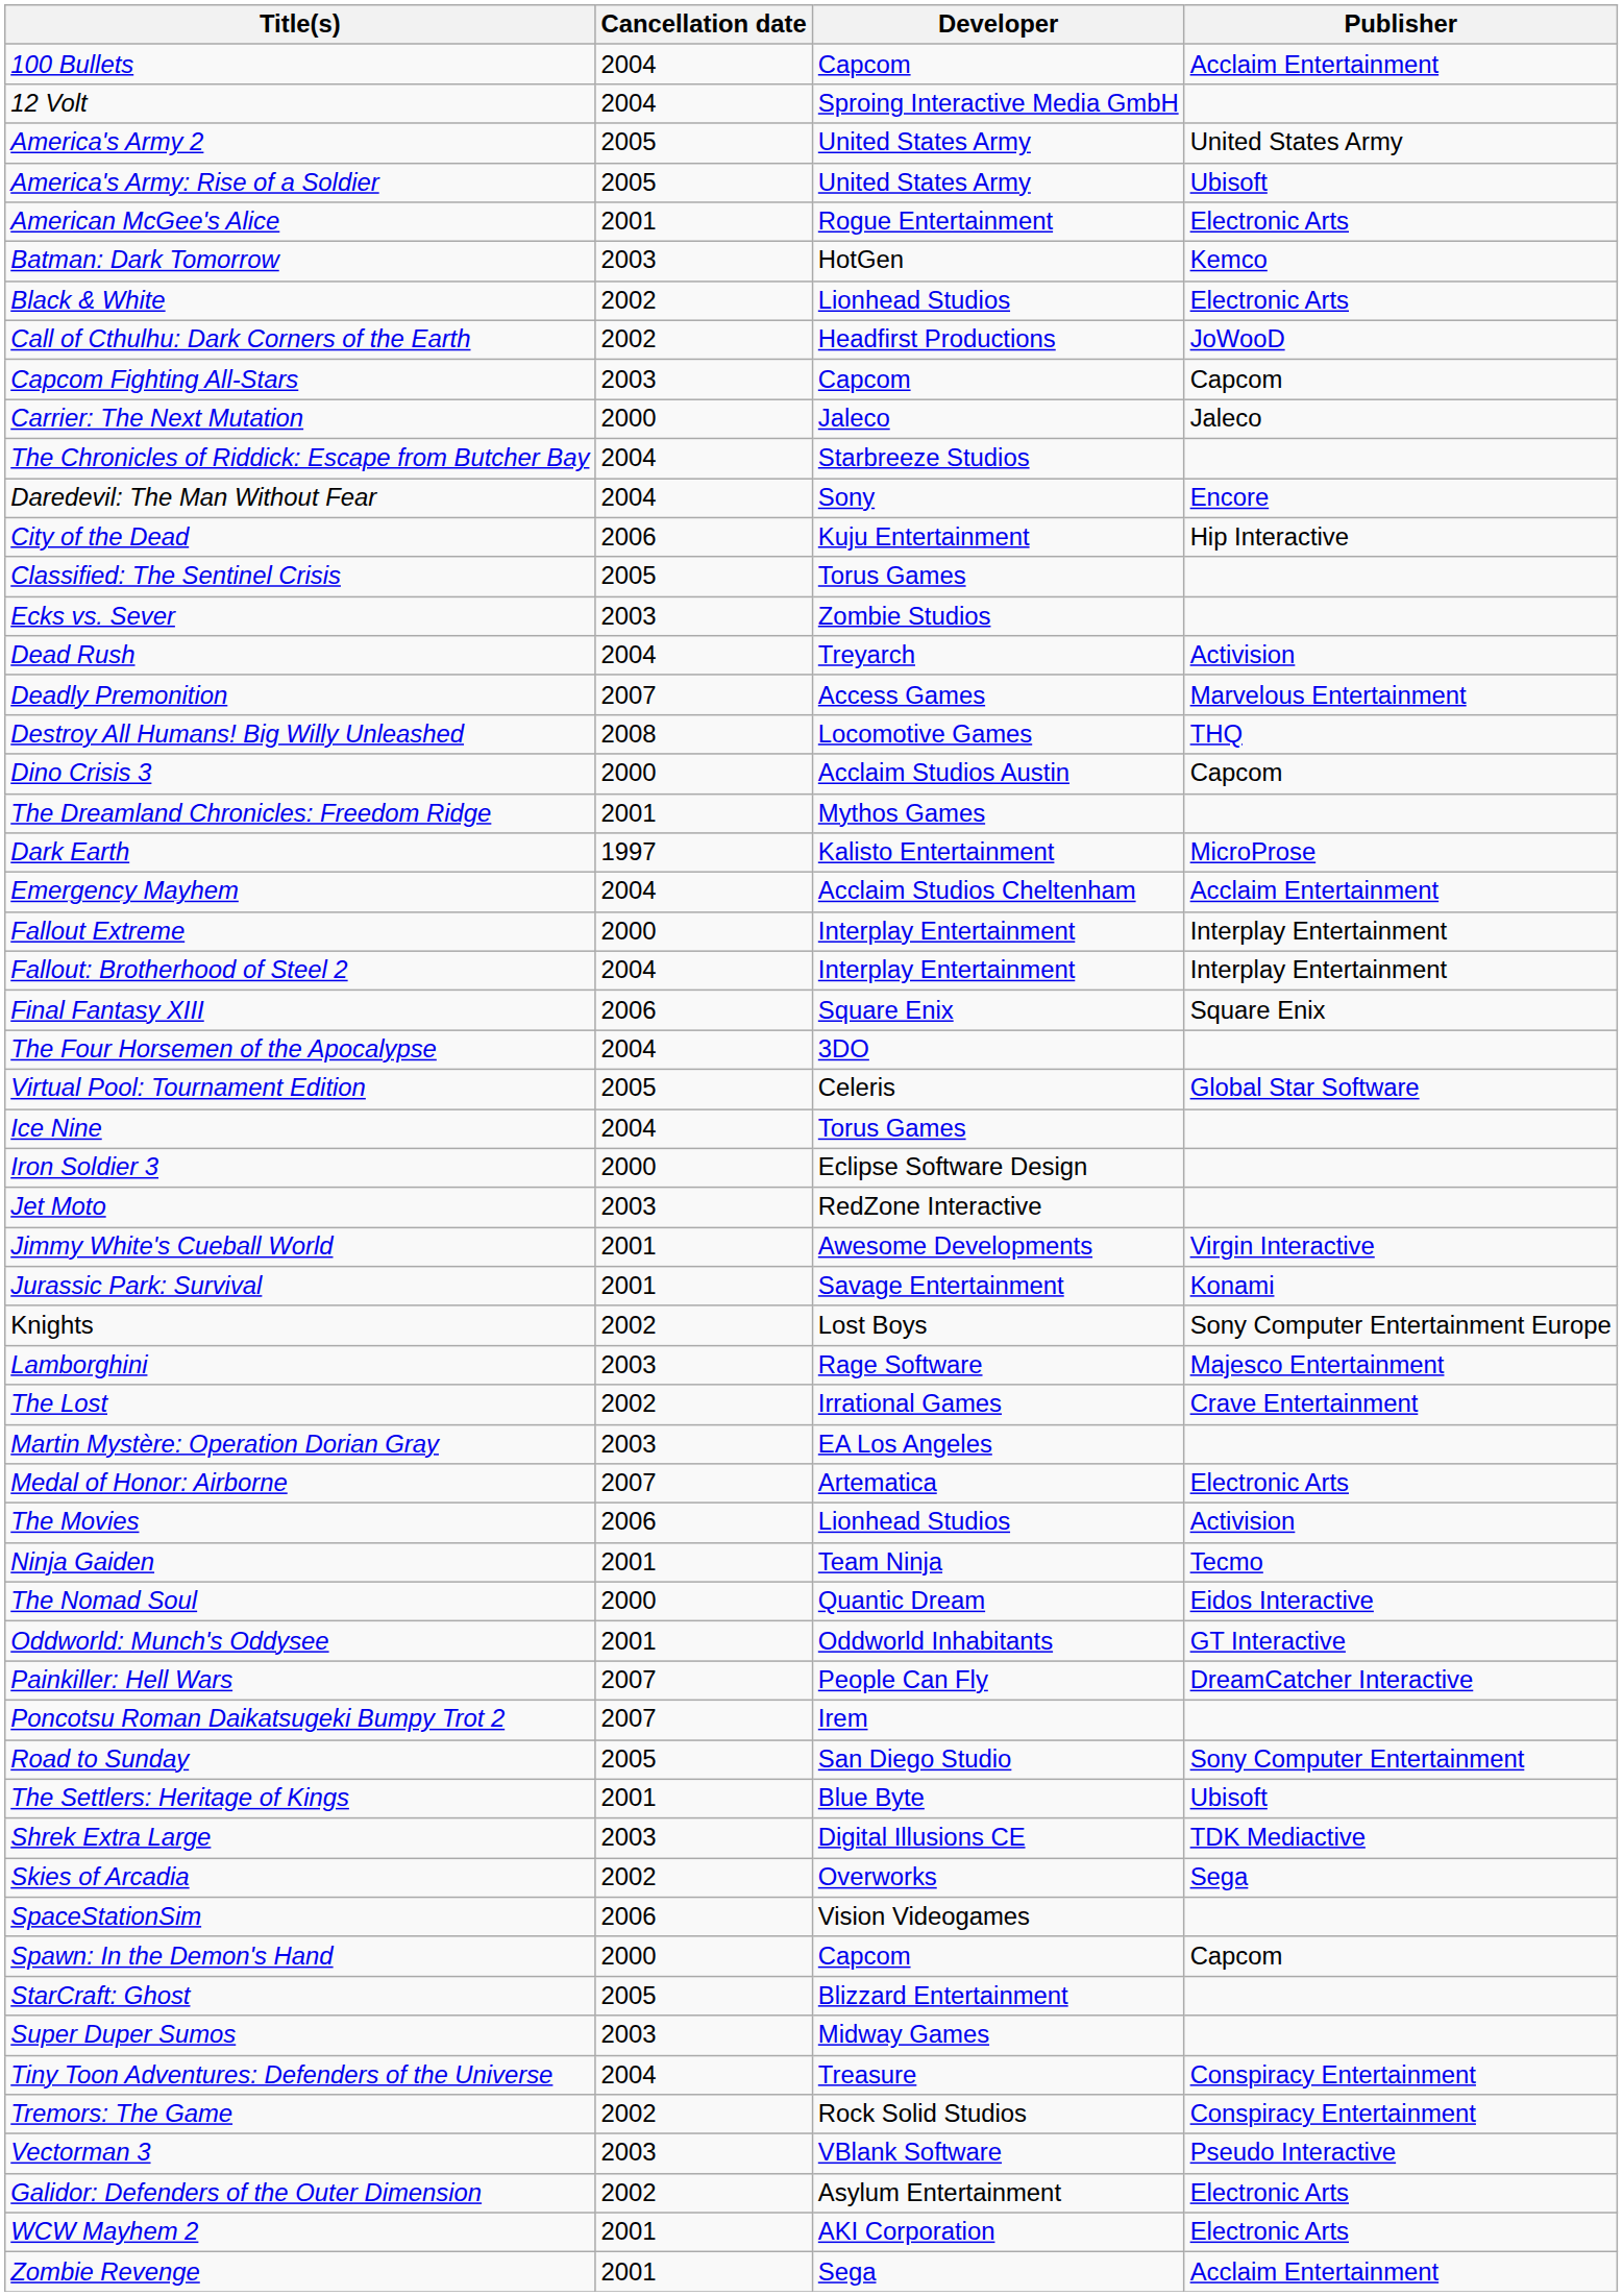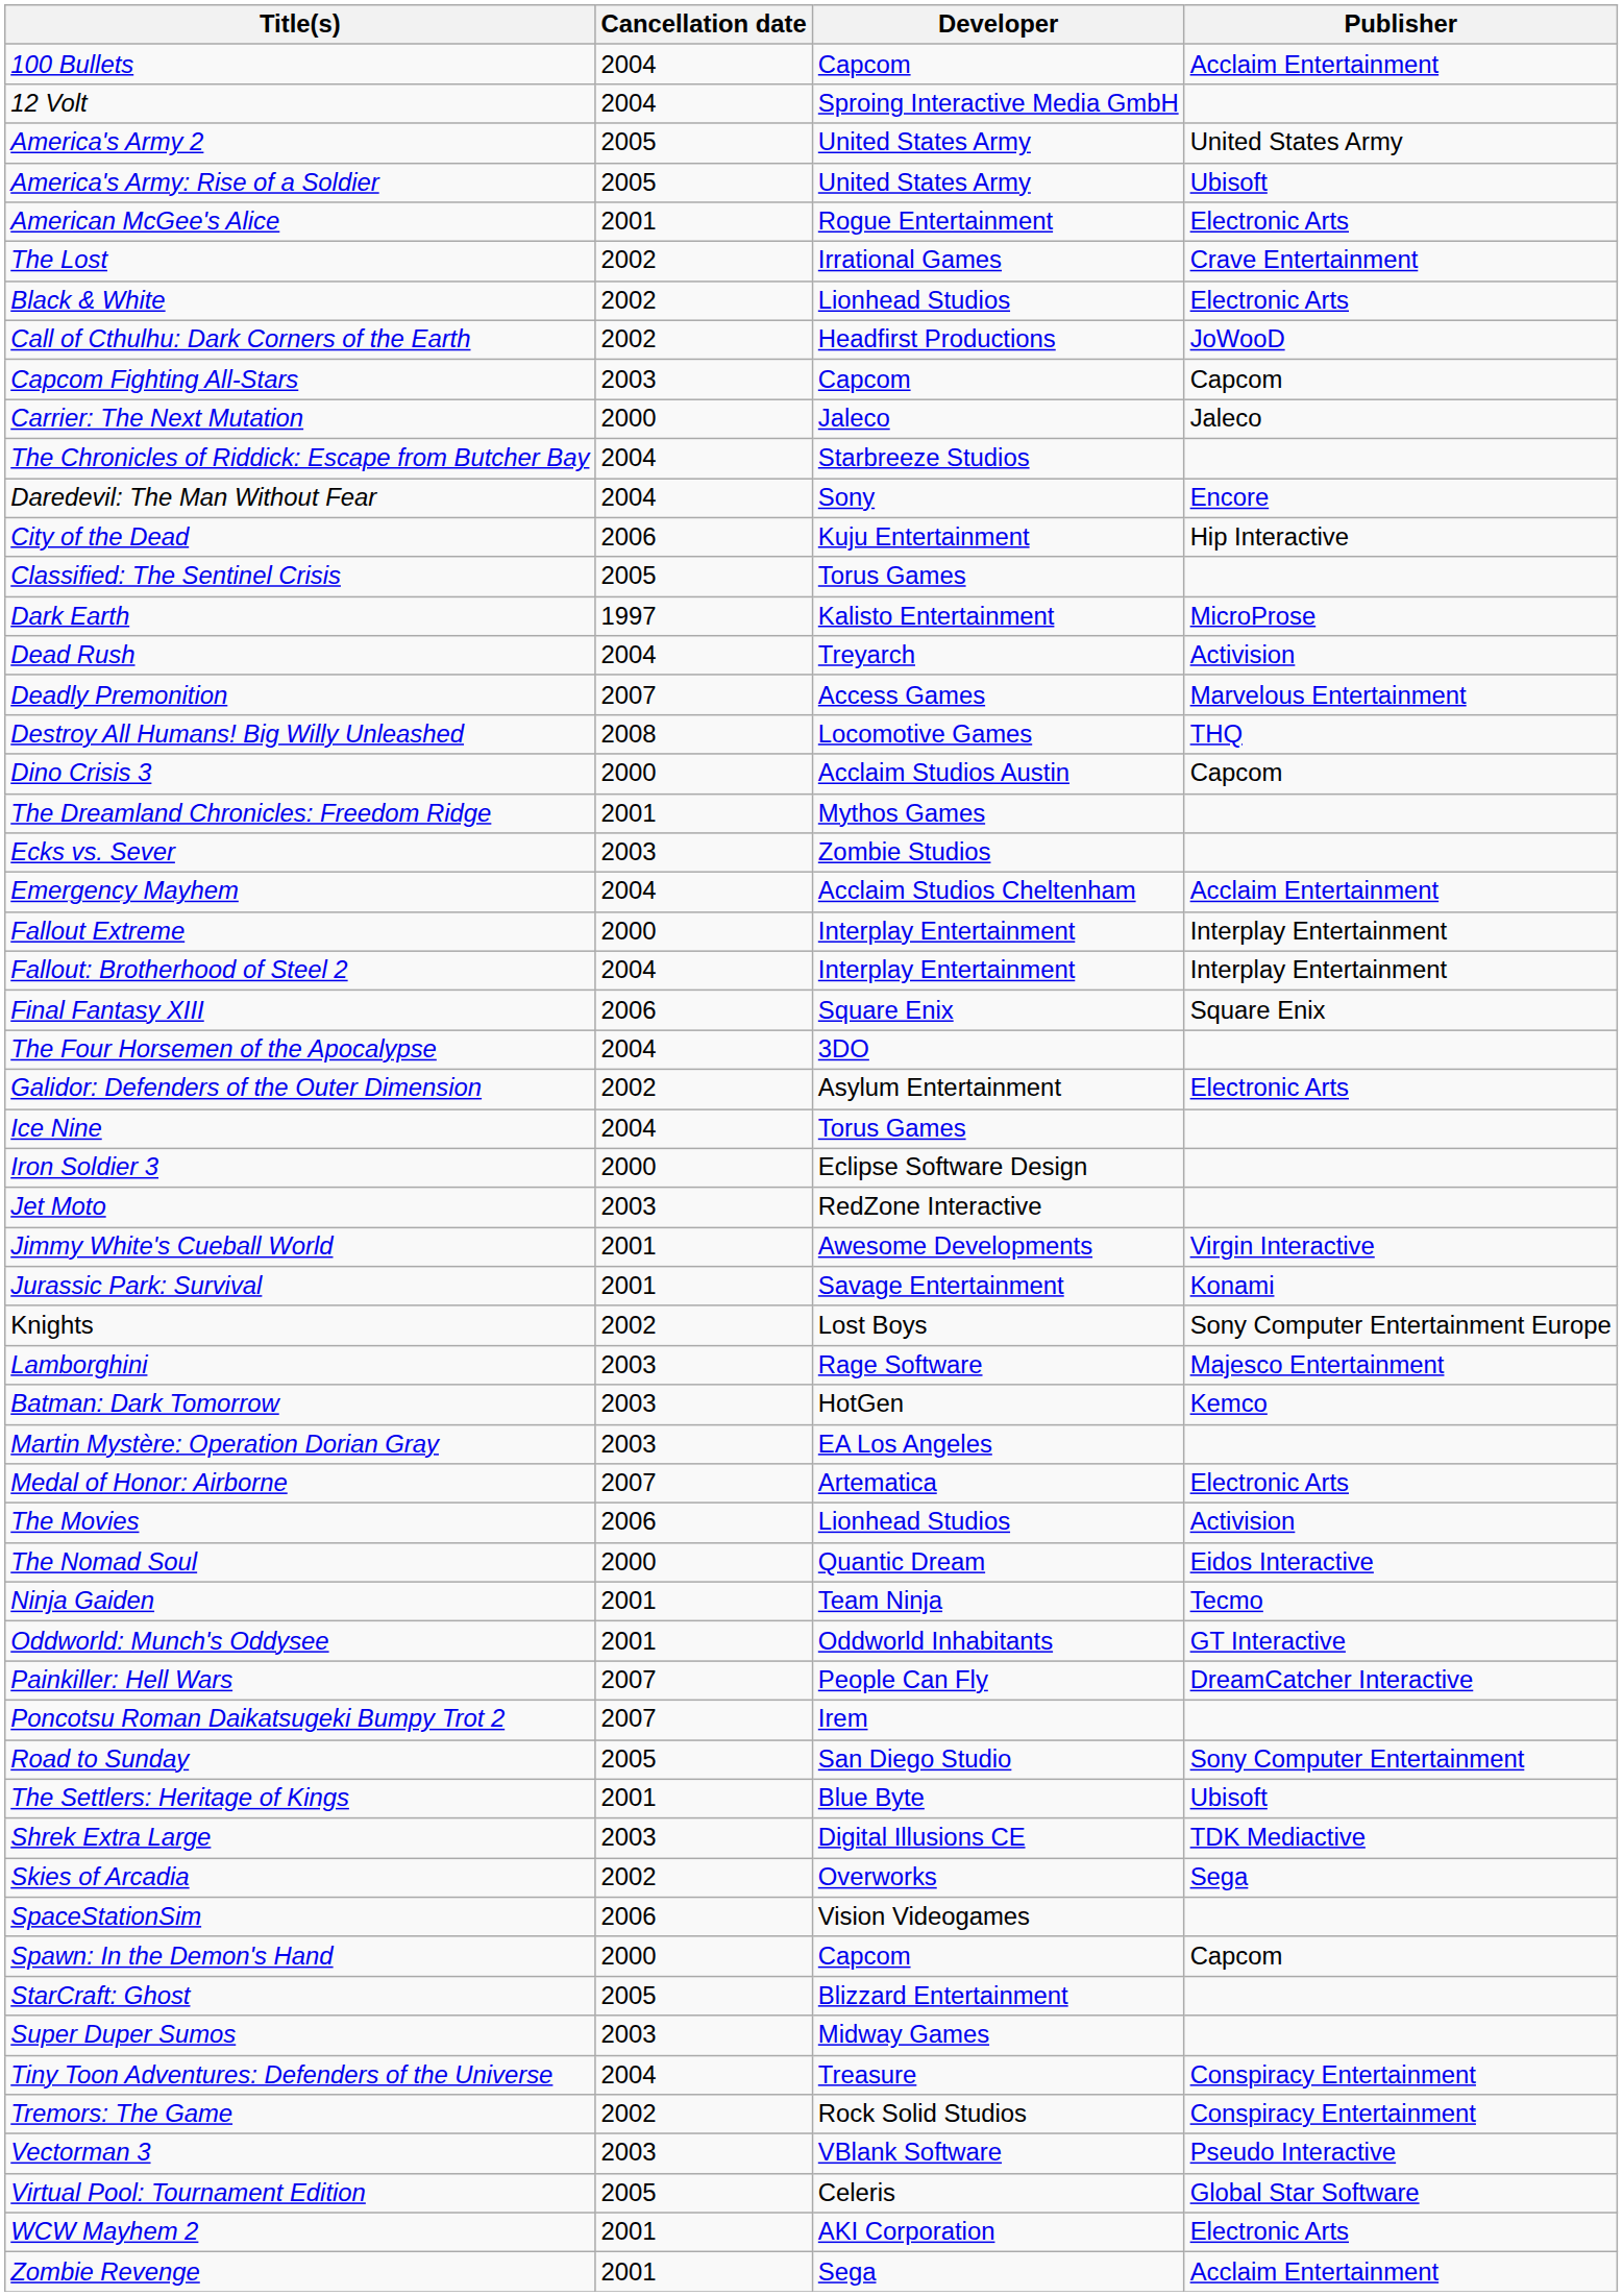 <table class="wikitable sortable">
 <tr>
 <th>Title(s)</th>
 <th>Cancellation date</th>
 <th>Developer</th>
 <th>Publisher</th>
 </tr>
 <tr>
 <td><em><a href='#'>100 Bullets</a></em></td>
 <td>2004</td>
 <td><a href='#'>Capcom</a></td>
 <td><a href='#'>Acclaim Entertainment</a></td>
 </tr>
 <tr>
 <td><em>12 Volt</em></td>
 <td>2004</td>
 <td><a href='#'>Sproing Interactive Media GmbH</a></td>
 <td></td>
 </tr>
 <tr>
 <td><em><a href='#'>America's Army 2</a></em></td>
 <td>2005</td>
 <td><a href='#'>United States Army</a></td>
 <td>United States Army</td>
 </tr>
 <tr>
 <td><em><a href='#'>America's Army: Rise of a Soldier</a></em></td>
 <td>2005</td>
 <td><a href='#'>United States Army</a></td>
 <td><a href='#'>Ubisoft</a></td>
 </tr>
 <tr>
 <td><em><a href='#'>American McGee's Alice</a></em></td>
 <td>2001</td>
 <td><a href='#'>Rogue Entertainment</a></td>
 <td><a href='#'>Electronic Arts</a></td>
 </tr>
 <tr>
-<td><em><a href='#'>Batman: Dark Tomorrow</a></em></td>
-<td>2003</td>
-<td>HotGen</td>
-<td><a href='#'>Kemco</a></td>
+<td><em><a href='#'>The Lost</a></em></td>
+<td>2002</td>
+<td><a href='#'>Irrational Games</a></td>
+<td><a href='#'>Crave Entertainment</a></td>
 </tr>
 <tr>
 <td><em><a href='#'>Black & White</a></em></td>
 <td>2002</td>
 <td><a href='#'>Lionhead Studios</a></td>
 <td><a href='#'>Electronic Arts</a></td>
 </tr>
 <tr>
 <td><em><a href='#'>Call of Cthulhu: Dark Corners of the Earth</a></em></td>
 <td>2002</td>
 <td><a href='#'>Headfirst Productions</a></td>
 <td><a href='#'>JoWooD</a></td>
 </tr>
 <tr>
 <td><em><a href='#'>Capcom Fighting All-Stars</a></em></td>
 <td>2003</td>
 <td><a href='#'>Capcom</a></td>
 <td>Capcom</td>
 </tr>
 <tr>
 <td><em><a href='#'>Carrier: The Next Mutation</a></em></td>
 <td>2000</td>
 <td><a href='#'>Jaleco</a></td>
 <td>Jaleco</td>
 </tr>
 <tr>
 <td><em><a href='#'>The Chronicles of Riddick: Escape from Butcher Bay</a></em></td>
 <td>2004</td>
 <td><a href='#'>Starbreeze Studios</a></td>
 <td></td>
 </tr>
 <tr>
 <td><em>Daredevil: The Man Without Fear</em></td>
 <td>2004</td>
 <td><a href='#'>Sony</a></td>
 <td><a href='#'>Encore</a></td>
 </tr>
 <tr>
 <td><em><a href='#'>City of the Dead</a></em></td>
 <td>2006</td>
 <td><a href='#'>Kuju Entertainment</a></td>
 <td>Hip Interactive</td>
 </tr>
 <tr>
 <td><em><a href='#'>Classified: The Sentinel Crisis</a></em></td>
 <td>2005</td>
 <td><a href='#'>Torus Games</a></td>
 <td></td>
 </tr>
 <tr>
-<td><em><a href='#'>Ecks vs. Sever</a></em></td>
-<td>2003</td>
-<td><a href='#'>Zombie Studios</a></td>
-<td></td>
+<td><em><a href='#'>Dark Earth</a></em></td>
+<td>1997</td>
+<td><a href='#'>Kalisto Entertainment</a></td>
+<td><a href='#'>MicroProse</a></td>
 </tr>
 <tr>
 <td><em><a href='#'>Dead Rush</a></em></td>
 <td>2004</td>
 <td><a href='#'>Treyarch</a></td>
 <td><a href='#'>Activision</a></td>
 </tr>
 <tr>
 <td><em><a href='#'>Deadly Premonition</a></em></td>
 <td>2007</td>
 <td><a href='#'>Access Games</a></td>
 <td><a href='#'>Marvelous Entertainment</a></td>
 </tr>
 <tr>
 <td><em><a href='#'>Destroy All Humans! Big Willy Unleashed</a></em></td>
 <td>2008</td>
 <td><a href='#'>Locomotive Games</a></td>
 <td><a href='#'>THQ</a></td>
 </tr>
 <tr>
 <td><em><a href='#'>Dino Crisis 3</a></em></td>
 <td>2000</td>
 <td><a href='#'>Acclaim Studios Austin</a></td>
 <td>Capcom</td>
 </tr>
 <tr>
 <td><em><a href='#'>The Dreamland Chronicles: Freedom Ridge</a></em></td>
 <td>2001</td>
 <td><a href='#'>Mythos Games</a></td>
 <td></td>
 </tr>
 <tr>
-<td><em><a href='#'>Dark Earth</a></em></td>
-<td>1997</td>
-<td><a href='#'>Kalisto Entertainment</a></td>
-<td><a href='#'>MicroProse</a></td>
+<td><em><a href='#'>Ecks vs. Sever</a></em></td>
+<td>2003</td>
+<td><a href='#'>Zombie Studios</a></td>
+<td></td>
 </tr>
 <tr>
 <td><em><a href='#'>Emergency Mayhem</a></em></td>
 <td>2004</td>
 <td><a href='#'>Acclaim Studios Cheltenham</a></td>
 <td><a href='#'>Acclaim Entertainment</a></td>
 </tr>
 <tr>
 <td><em><a href='#'>Fallout Extreme</a></em></td>
 <td>2000</td>
 <td><a href='#'>Interplay Entertainment</a></td>
 <td>Interplay Entertainment</td>
 </tr>
 <tr>
 <td><em><a href='#'>Fallout: Brotherhood of Steel 2</a></em></td>
 <td>2004</td>
 <td><a href='#'>Interplay Entertainment</a></td>
 <td>Interplay Entertainment</td>
 </tr>
 <tr>
 <td><em><a href='#'>Final Fantasy XIII</a></em></td>
 <td>2006</td>
 <td><a href='#'>Square Enix</a></td>
 <td>Square Enix</td>
 </tr>
 <tr>
 <td><em><a href='#'>The Four Horsemen of the Apocalypse</a></em></td>
 <td>2004</td>
 <td><a href='#'>3DO</a></td>
 <td></td>
 </tr>
 <tr>
-<td><em><a href='#'>Virtual Pool: Tournament Edition</a></em></td>
-<td>2005</td>
-<td>Celeris</td>
-<td><a href='#'>Global Star Software</a></td>
+<td><em><a href='#'>Galidor: Defenders of the Outer Dimension</a></em></td>
+<td>2002</td>
+<td>Asylum Entertainment</td>
+<td><a href='#'>Electronic Arts</a></td>
 </tr>
 <tr>
 <td><em><a href='#'>Ice Nine</a></em></td>
 <td>2004</td>
 <td><a href='#'>Torus Games</a></td>
 <td></td>
 </tr>
 <tr>
 <td><em><a href='#'>Iron Soldier 3</a></em></td>
 <td>2000</td>
 <td>Eclipse Software Design</td>
 <td></td>
 </tr>
 <tr>
 <td><em><a href='#'>Jet Moto</a></em></td>
 <td>2003</td>
 <td>RedZone Interactive</td>
 <td></td>
 </tr>
 <tr>
 <td><em><a href='#'>Jimmy White's Cueball World</a></em></td>
 <td>2001</td>
 <td><a href='#'>Awesome Developments</a></td>
 <td><a href='#'>Virgin Interactive</a></td>
 </tr>
 <tr>
 <td><em><a href='#'>Jurassic Park: Survival</a></em></td>
 <td>2001</td>
 <td><a href='#'>Savage Entertainment</a></td>
 <td><a href='#'>Konami</a></td>
 </tr>
 <tr>
 <td>Knights</td>
 <td>2002</td>
 <td>Lost Boys</td>
 <td>Sony Computer Entertainment Europe</td>
 </tr>
 <tr>
 <td><em><a href='#'>Lamborghini</a></em></td>
 <td>2003</td>
 <td><a href='#'>Rage Software</a></td>
 <td><a href='#'>Majesco Entertainment</a></td>
 </tr>
 <tr>
-<td><em><a href='#'>The Lost</a></em></td>
-<td>2002</td>
-<td><a href='#'>Irrational Games</a></td>
-<td><a href='#'>Crave Entertainment</a></td>
+<td><em><a href='#'>Batman: Dark Tomorrow</a></em></td>
+<td>2003</td>
+<td>HotGen</td>
+<td><a href='#'>Kemco</a></td>
 </tr>
 <tr>
 <td><em><a href='#'>Martin Mystère: Operation Dorian Gray</a></em></td>
 <td>2003</td>
 <td><a href='#'>EA Los Angeles</a></td>
 <td></td>
 </tr>
 <tr>
 <td><em><a href='#'>Medal of Honor: Airborne</a></em></td>
 <td>2007</td>
 <td><a href='#'>Artematica</a></td>
 <td><a href='#'>Electronic Arts</a></td>
 </tr>
 <tr>
 <td><em><a href='#'>The Movies</a></em></td>
 <td>2006</td>
 <td><a href='#'>Lionhead Studios</a></td>
 <td><a href='#'>Activision</a></td>
 </tr>
 <tr>
+<td><em><a href='#'>The Nomad Soul</a></em></td>
+<td>2000</td>
+<td><a href='#'>Quantic Dream</a></td>
+<td><a href='#'>Eidos Interactive</a></td>
+</tr>
+<tr>
 <td><em><a href='#'>Ninja Gaiden</a></em></td>
 <td>2001</td>
 <td><a href='#'>Team Ninja</a></td>
 <td><a href='#'>Tecmo</a></td>
-</tr>
-<tr>
-<td><em><a href='#'>The Nomad Soul</a></em></td>
-<td>2000</td>
-<td><a href='#'>Quantic Dream</a></td>
-<td><a href='#'>Eidos Interactive</a></td>
 </tr>
 <tr>
 <td><em><a href='#'>Oddworld: Munch's Oddysee</a></em></td>
 <td>2001</td>
 <td><a href='#'>Oddworld Inhabitants</a></td>
 <td><a href='#'>GT Interactive</a></td>
 </tr>
 <tr>
 <td><em><a href='#'>Painkiller: Hell Wars</a></em></td>
 <td>2007</td>
 <td><a href='#'>People Can Fly</a></td>
 <td><a href='#'>DreamCatcher Interactive</a></td>
 </tr>
 <tr>
 <td><em><a href='#'>Poncotsu Roman Daikatsugeki Bumpy Trot 2</a></em></td>
 <td>2007</td>
 <td><a href='#'>Irem</a></td>
 <td></td>
 </tr>
 <tr>
 <td><em><a href='#'>Road to Sunday</a></em></td>
 <td>2005</td>
 <td><a href='#'>San Diego Studio</a></td>
 <td><a href='#'>Sony Computer Entertainment</a></td>
 </tr>
 <tr>
 <td><em><a href='#'>The Settlers: Heritage of Kings</a></em></td>
 <td>2001</td>
 <td><a href='#'>Blue Byte</a></td>
 <td><a href='#'>Ubisoft</a></td>
 </tr>
 <tr>
 <td><em><a href='#'>Shrek Extra Large</a></em></td>
 <td>2003</td>
 <td><a href='#'>Digital Illusions CE</a></td>
 <td><a href='#'>TDK Mediactive</a></td>
 </tr>
 <tr>
 <td><em><a href='#'>Skies of Arcadia</a></em></td>
 <td>2002</td>
 <td><a href='#'>Overworks</a></td>
 <td><a href='#'>Sega</a></td>
 </tr>
 <tr>
 <td><em><a href='#'>SpaceStationSim</a></em></td>
 <td>2006</td>
 <td>Vision Videogames</td>
 <td></td>
 </tr>
 <tr>
 <td><em><a href='#'>Spawn: In the Demon's Hand</a></em></td>
 <td>2000</td>
 <td><a href='#'>Capcom</a></td>
 <td>Capcom</td>
 </tr>
 <tr>
 <td><em><a href='#'>StarCraft: Ghost</a></em></td>
 <td>2005</td>
 <td><a href='#'>Blizzard Entertainment</a></td>
 <td></td>
 </tr>
 <tr>
 <td><em><a href='#'>Super Duper Sumos</a></em></td>
 <td>2003</td>
 <td><a href='#'>Midway Games</a></td>
 <td></td>
 </tr>
 <tr>
 <td><em><a href='#'>Tiny Toon Adventures: Defenders of the Universe</a></em></td>
 <td>2004</td>
 <td><a href='#'>Treasure</a></td>
 <td><a href='#'>Conspiracy Entertainment</a></td>
 </tr>
 <tr>
 <td><em><a href='#'>Tremors: The Game</a></em></td>
 <td>2002</td>
 <td>Rock Solid Studios</td>
 <td><a href='#'>Conspiracy Entertainment</a></td>
 </tr>
 <tr>
 <td><em><a href='#'>Vectorman 3</a></em></td>
 <td>2003</td>
 <td><a href='#'>VBlank Software</a></td>
 <td><a href='#'>Pseudo Interactive</a></td>
 </tr>
 <tr>
-<td><em><a href='#'>Galidor: Defenders of the Outer Dimension</a></em></td>
-<td>2002</td>
-<td>Asylum Entertainment</td>
-<td><a href='#'>Electronic Arts</a></td>
+<td><em><a href='#'>Virtual Pool: Tournament Edition</a></em></td>
+<td>2005</td>
+<td>Celeris</td>
+<td><a href='#'>Global Star Software</a></td>
 </tr>
 <tr>
 <td><em><a href='#'>WCW Mayhem 2</a></em></td>
 <td>2001</td>
 <td><a href='#'>AKI Corporation</a></td>
 <td><a href='#'>Electronic Arts</a></td>
 </tr>
 <tr>
 <td><em><a href='#'>Zombie Revenge</a></em></td>
 <td>2001</td>
 <td><a href='#'>Sega</a></td>
 <td><a href='#'>Acclaim Entertainment</a></td>
 </tr>
 </table>
